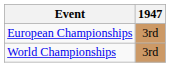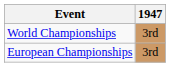 <table class="wikitable">
 <tr>
 <th>Event</th>
 <th>1947</th>
 </tr>
 <tr>
+<td><a href='#'>World Championships</a></td>
+<td align="center" bgcolor="cc9966">3rd</td>
+</tr>
+<tr>
 <td><a href='#'>European Championships</a></td>
 <td align="center" bgcolor="cc9966">3rd</td>
 </tr>
-<tr>
-<td><a href='#'>World Championships</a></td>
-<td align="center" bgcolor="cc9966">3rd</td>
-</tr>
 </table>
